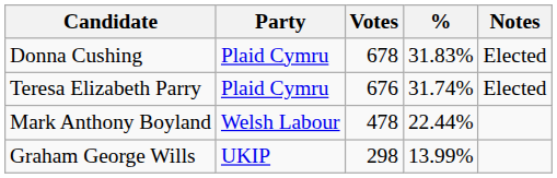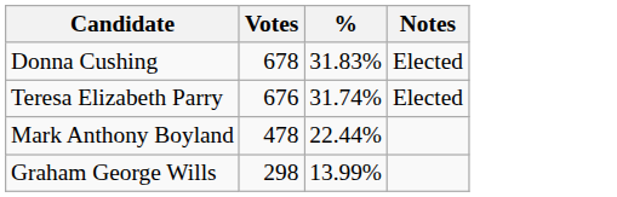 <table class=wikitable style=text-align:right>
 <tr>
 <th>Candidate</th>
-<th>Party</th>
 <th>Votes</th>
 <th>%</th>
 <th>Notes</th>
 </tr>
 <tr>
 <td align=left>Donna Cushing</td>
-<td align=left><a href='#'>Plaid Cymru</a></td>
 <td>678</td>
 <td>31.83%</td>
 <td align=left>Elected</td>
 </tr>
 <tr>
 <td align=left>Teresa Elizabeth Parry</td>
-<td align=left><a href='#'>Plaid Cymru</a></td>
 <td>676</td>
 <td>31.74%</td>
 <td align=left>Elected</td>
 </tr>
 <tr>
 <td align=left>Mark Anthony Boyland</td>
-<td align=left><a href='#'>Welsh Labour</a></td>
 <td>478</td>
 <td>22.44%</td>
 <td></td>
 </tr>
 <tr>
 <td align=left>Graham George Wills</td>
-<td align=left><a href='#'>UKIP</a></td>
 <td>298</td>
 <td>13.99%</td>
 <td></td>
 </tr>
 </table>
